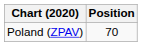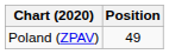 <table class="wikitable">
 <tr>
 <th>Chart (2020)</th>
 <th>Position</th>
 </tr>
 <tr>
 <td>Poland (<a href='#'>ZPAV</a>)<br></td>
-<td align="center">70</td>
+<td align="center">49</td>
 </tr>
 </table>
